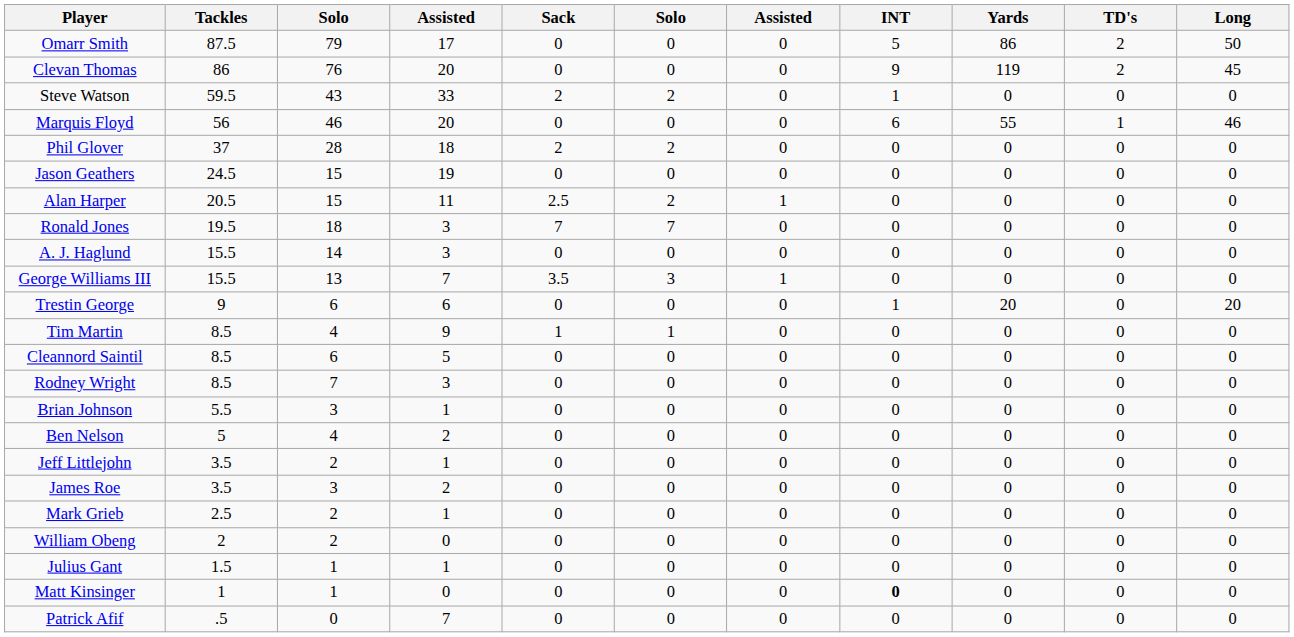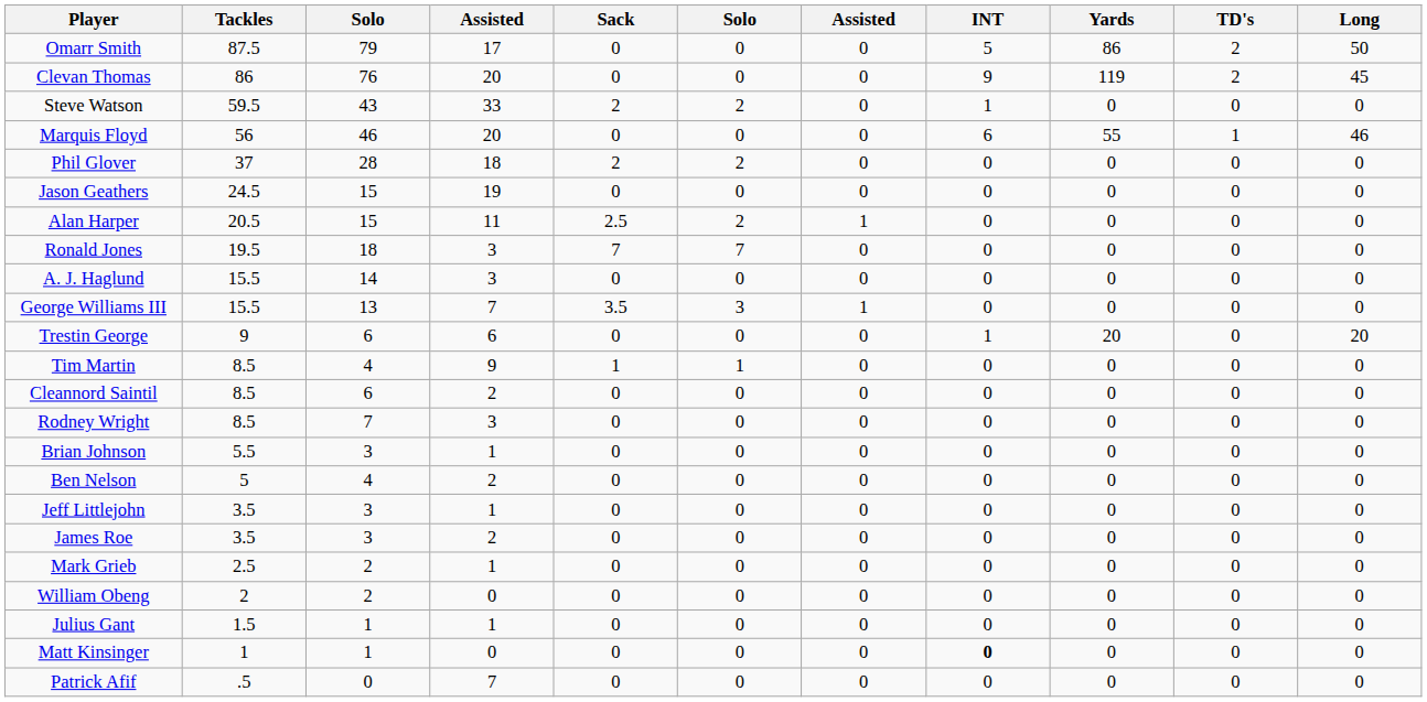 <table class="wikitable sortable">
 <tr>
 <th bgcolor="#DDDDFF" width="10%">Player</th>
 <th bgcolor="#DDDDFF" width="7%">Tackles</th>
 <th bgcolor="#DDDDFF" width="7%">Solo</th>
 <th bgcolor="#DDDDFF" width="7%">Assisted</th>
 <th bgcolor="#DDDDFF" width="7%">Sack</th>
 <th bgcolor="#DDDDFF" width="7%">Solo</th>
 <th bgcolor="#DDDDFF" width="7%">Assisted</th>
 <th bgcolor="#DDDDFF" width="7%">INT</th>
 <th bgcolor="#DDDDFF" width="7%">Yards</th>
 <th bgcolor="#DDDDFF" width="7%">TD's</th>
 <th bgcolor="#DDDDFF" width="7%">Long</th>
 </tr>
 <tr align="center">
 <td><a href='#'>Omarr Smith</a></td>
 <td>87.5</td>
 <td>79</td>
 <td>17</td>
 <td>0</td>
 <td>0</td>
 <td>0</td>
 <td>5</td>
 <td>86</td>
 <td>2</td>
 <td>50</td>
 </tr>
 <tr align="center">
 <td><a href='#'>Clevan Thomas</a></td>
 <td>86</td>
 <td>76</td>
 <td>20</td>
 <td>0</td>
 <td>0</td>
 <td>0</td>
 <td>9</td>
 <td>119</td>
 <td>2</td>
 <td>45</td>
 </tr>
 <tr align="center">
 <td>Steve Watson</td>
 <td>59.5</td>
 <td>43</td>
 <td>33</td>
 <td>2</td>
 <td>2</td>
 <td>0</td>
 <td>1</td>
 <td>0</td>
 <td>0</td>
 <td>0</td>
 </tr>
 <tr align="center">
 <td><a href='#'>Marquis Floyd</a></td>
 <td>56</td>
 <td>46</td>
 <td>20</td>
 <td>0</td>
 <td>0</td>
 <td>0</td>
 <td>6</td>
 <td>55</td>
 <td>1</td>
 <td>46</td>
 </tr>
 <tr align="center">
 <td><a href='#'>Phil Glover</a></td>
 <td>37</td>
 <td>28</td>
 <td>18</td>
 <td>2</td>
 <td>2</td>
 <td>0</td>
 <td>0</td>
 <td>0</td>
 <td>0</td>
 <td>0</td>
 </tr>
 <tr align="center">
 <td><a href='#'>Jason Geathers</a></td>
 <td>24.5</td>
 <td>15</td>
 <td>19</td>
 <td>0</td>
 <td>0</td>
 <td>0</td>
 <td>0</td>
 <td>0</td>
 <td>0</td>
 <td>0</td>
 </tr>
 <tr align="center">
 <td><a href='#'>Alan Harper</a></td>
 <td>20.5</td>
 <td>15</td>
 <td>11</td>
 <td>2.5</td>
 <td>2</td>
 <td>1</td>
 <td>0</td>
 <td>0</td>
 <td>0</td>
 <td>0</td>
 </tr>
 <tr align="center">
 <td><a href='#'>Ronald Jones</a></td>
 <td>19.5</td>
 <td>18</td>
 <td>3</td>
 <td>7</td>
 <td>7</td>
 <td>0</td>
 <td>0</td>
 <td>0</td>
 <td>0</td>
 <td>0</td>
 </tr>
 <tr align="center">
 <td><a href='#'>A. J. Haglund</a></td>
 <td>15.5</td>
 <td>14</td>
 <td>3</td>
 <td>0</td>
 <td>0</td>
 <td>0</td>
 <td>0</td>
 <td>0</td>
 <td>0</td>
 <td>0</td>
 </tr>
 <tr align="center">
 <td><a href='#'>George Williams III</a></td>
 <td>15.5</td>
 <td>13</td>
 <td>7</td>
 <td>3.5</td>
 <td>3</td>
 <td>1</td>
 <td>0</td>
 <td>0</td>
 <td>0</td>
 <td>0</td>
 </tr>
 <tr align="center">
 <td><a href='#'>Trestin George</a></td>
 <td>9</td>
 <td>6</td>
 <td>6</td>
 <td>0</td>
 <td>0</td>
 <td>0</td>
 <td>1</td>
 <td>20</td>
 <td>0</td>
 <td>20</td>
 </tr>
 <tr align="center">
 <td><a href='#'>Tim Martin</a></td>
 <td>8.5</td>
 <td>4</td>
 <td>9</td>
 <td>1</td>
 <td>1</td>
 <td>0</td>
 <td>0</td>
 <td>0</td>
 <td>0</td>
 <td>0</td>
 </tr>
 <tr align="center">
 <td><a href='#'>Cleannord Saintil</a></td>
 <td>8.5</td>
 <td>6</td>
-<td>5</td>
+<td>2</td>
 <td>0</td>
 <td>0</td>
 <td>0</td>
 <td>0</td>
 <td>0</td>
 <td>0</td>
 <td>0</td>
 </tr>
 <tr align="center">
 <td><a href='#'>Rodney Wright</a></td>
 <td>8.5</td>
 <td>7</td>
 <td>3</td>
 <td>0</td>
 <td>0</td>
 <td>0</td>
 <td>0</td>
 <td>0</td>
 <td>0</td>
 <td>0</td>
 </tr>
 <tr align="center">
 <td><a href='#'>Brian Johnson</a></td>
 <td>5.5</td>
 <td>3</td>
 <td>1</td>
 <td>0</td>
 <td>0</td>
 <td>0</td>
 <td>0</td>
 <td>0</td>
 <td>0</td>
 <td>0</td>
 </tr>
 <tr align="center">
 <td><a href='#'>Ben Nelson</a></td>
 <td>5</td>
 <td>4</td>
 <td>2</td>
 <td>0</td>
 <td>0</td>
 <td>0</td>
 <td>0</td>
 <td>0</td>
 <td>0</td>
 <td>0</td>
 </tr>
 <tr align="center">
 <td><a href='#'>Jeff Littlejohn</a></td>
 <td>3.5</td>
-<td>2</td>
+<td>3</td>
 <td>1</td>
 <td>0</td>
 <td>0</td>
 <td>0</td>
 <td>0</td>
 <td>0</td>
 <td>0</td>
 <td>0</td>
 </tr>
 <tr align="center">
 <td><a href='#'>James Roe</a></td>
 <td>3.5</td>
 <td>3</td>
 <td>2</td>
 <td>0</td>
 <td>0</td>
 <td>0</td>
 <td>0</td>
 <td>0</td>
 <td>0</td>
 <td>0</td>
 </tr>
 <tr align="center">
 <td><a href='#'>Mark Grieb</a></td>
 <td>2.5</td>
 <td>2</td>
 <td>1</td>
 <td>0</td>
 <td>0</td>
 <td>0</td>
 <td>0</td>
 <td>0</td>
 <td>0</td>
 <td>0</td>
 </tr>
 <tr align="center">
 <td><a href='#'>William Obeng</a></td>
 <td>2</td>
 <td>2</td>
 <td>0</td>
 <td>0</td>
 <td>0</td>
 <td>0</td>
 <td>0</td>
 <td>0</td>
 <td>0</td>
 <td>0</td>
 </tr>
 <tr align="center">
 <td><a href='#'>Julius Gant</a></td>
 <td>1.5</td>
 <td>1</td>
 <td>1</td>
 <td>0</td>
 <td>0</td>
 <td>0</td>
 <td>0</td>
 <td>0</td>
 <td>0</td>
 <td>0</td>
 </tr>
 <tr align="center">
 <td><a href='#'>Matt Kinsinger</a></td>
 <td>1</td>
 <td>1</td>
 <td>0</td>
 <td>0</td>
 <td>0</td>
 <td>0</td>
 <td><strong>0</strong></td>
 <td>0</td>
 <td>0</td>
 <td>0</td>
 </tr>
 <tr align="center">
 <td><a href='#'>Patrick Afif</a></td>
 <td>.5</td>
 <td>0</td>
 <td>7</td>
 <td>0</td>
 <td>0</td>
 <td>0</td>
 <td>0</td>
 <td>0</td>
 <td>0</td>
 <td>0</td>
 </tr>
 </table>
